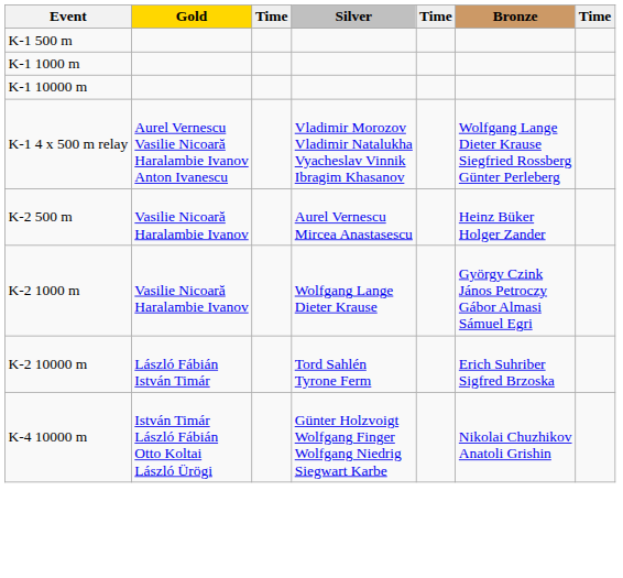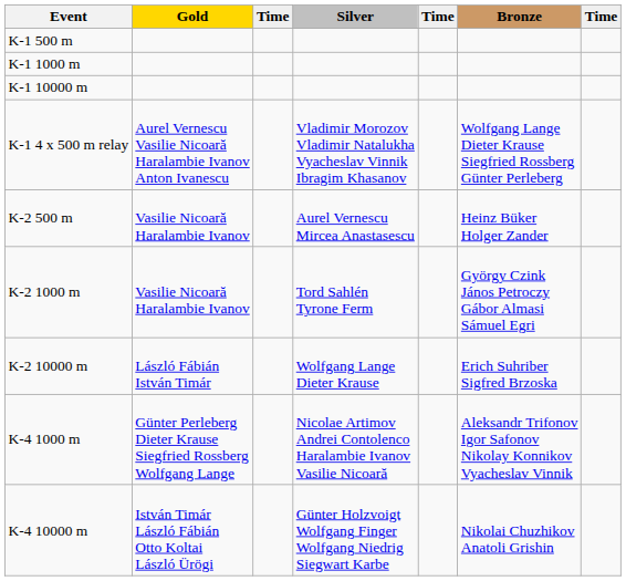 <table class="wikitable">
 <tr>
 <th>Event</th>
 <td align=center bgcolor="gold"><strong>Gold</strong></td>
 <td align=center bgcolor="EFEFEF"><strong>Time</strong></td>
 <td align=center bgcolor="silver"><strong>Silver</strong></td>
 <td align=center bgcolor="EFEFEF"><strong>Time</strong></td>
 <td align=center bgcolor="CC9966"><strong>Bronze</strong></td>
 <td align=center bgcolor="EFEFEF"><strong>Time</strong></td>
 </tr>
 <tr>
 <td>K-1 500 m</td>
 <td></td>
 <td></td>
 <td></td>
 <td></td>
 <td></td>
 <td></td>
 </tr>
 <tr>
 <td>K-1 1000 m</td>
 <td></td>
 <td></td>
 <td></td>
 <td></td>
 <td></td>
 <td></td>
 </tr>
 <tr>
 <td>K-1 10000 m</td>
 <td></td>
 <td></td>
 <td></td>
 <td></td>
 <td></td>
 <td></td>
 </tr>
 <tr>
 <td>K-1 4 x 500 m relay</td>
 <td><br><a href='#'>Aurel Vernescu</a><br><a href='#'>Vasilie Nicoară</a><br><a href='#'>Haralambie Ivanov</a><br><a href='#'>Anton Ivanescu</a></td>
 <td></td>
 <td><br><a href='#'>Vladimir Morozov</a><br><a href='#'>Vladimir Natalukha</a><br><a href='#'>Vyacheslav Vinnik</a><br><a href='#'>Ibragim Khasanov</a></td>
 <td></td>
 <td><br><a href='#'>Wolfgang Lange</a><br><a href='#'>Dieter Krause</a><br><a href='#'>Siegfried Rossberg</a><br><a href='#'>Günter Perleberg</a></td>
 <td></td>
 </tr>
 <tr>
 <td>K-2 500 m</td>
 <td><br><a href='#'>Vasilie Nicoară</a><br><a href='#'>Haralambie Ivanov</a></td>
 <td></td>
 <td><br><a href='#'>Aurel Vernescu</a><br><a href='#'>Mircea Anastasescu</a></td>
 <td></td>
 <td><br><a href='#'>Heinz Büker</a><br><a href='#'>Holger Zander</a></td>
 <td></td>
 </tr>
 <tr>
 <td>K-2 1000 m</td>
 <td><br><a href='#'>Vasilie Nicoară</a><br><a href='#'>Haralambie Ivanov</a></td>
 <td></td>
-<td><br><a href='#'>Wolfgang Lange</a><br><a href='#'>Dieter Krause</a></td>
+<td><br><a href='#'>Tord Sahlén</a><br><a href='#'>Tyrone Ferm</a></td>
 <td></td>
 <td><br><a href='#'>György Czink</a><br><a href='#'>János Petroczy</a><br><a href='#'>Gábor Almasi</a><br><a href='#'>Sámuel Egri</a></td>
 <td></td>
 </tr>
 <tr>
 <td>K-2 10000 m</td>
 <td><br><a href='#'>László Fábián</a><br><a href='#'>István Timár</a></td>
 <td></td>
-<td><br><a href='#'>Tord Sahlén</a><br><a href='#'>Tyrone Ferm</a></td>
+<td><br><a href='#'>Wolfgang Lange</a><br><a href='#'>Dieter Krause</a></td>
 <td></td>
 <td><br><a href='#'>Erich Suhriber</a><br><a href='#'>Sigfred Brzoska</a></td>
+<td></td>
+</tr>
+<tr>
+<td>K-4 1000 m</td>
+<td><br><a href='#'>Günter Perleberg</a><br><a href='#'>Dieter Krause</a><br><a href='#'>Siegfried Rossberg</a><br><a href='#'>Wolfgang Lange</a></td>
+<td></td>
+<td><br><a href='#'>Nicolae Artimov</a><br><a href='#'>Andrei Contolenco</a><br><a href='#'>Haralambie Ivanov</a><br><a href='#'>Vasilie Nicoară</a></td>
+<td></td>
+<td><br><a href='#'>Aleksandr Trifonov</a><br><a href='#'>Igor Safonov</a><br><a href='#'>Nikolay Konnikov</a><br><a href='#'>Vyacheslav Vinnik</a></td>
 <td></td>
 </tr>
 <tr>
 <td>K-4 10000 m</td>
 <td><br><a href='#'>István Timár</a><br><a href='#'>László Fábián</a><br><a href='#'>Otto Koltai</a><br><a href='#'>László Ürögi</a></td>
 <td></td>
 <td><br><a href='#'>Günter Holzvoigt</a><br><a href='#'>Wolfgang Finger</a><br><a href='#'>Wolfgang Niedrig</a><br><a href='#'>Siegwart Karbe</a></td>
 <td></td>
 <td><br><a href='#'>Nikolai Chuzhikov</a><br><a href='#'>Anatoli Grishin</a></td>
 <td></td>
 </tr>
 </table>
